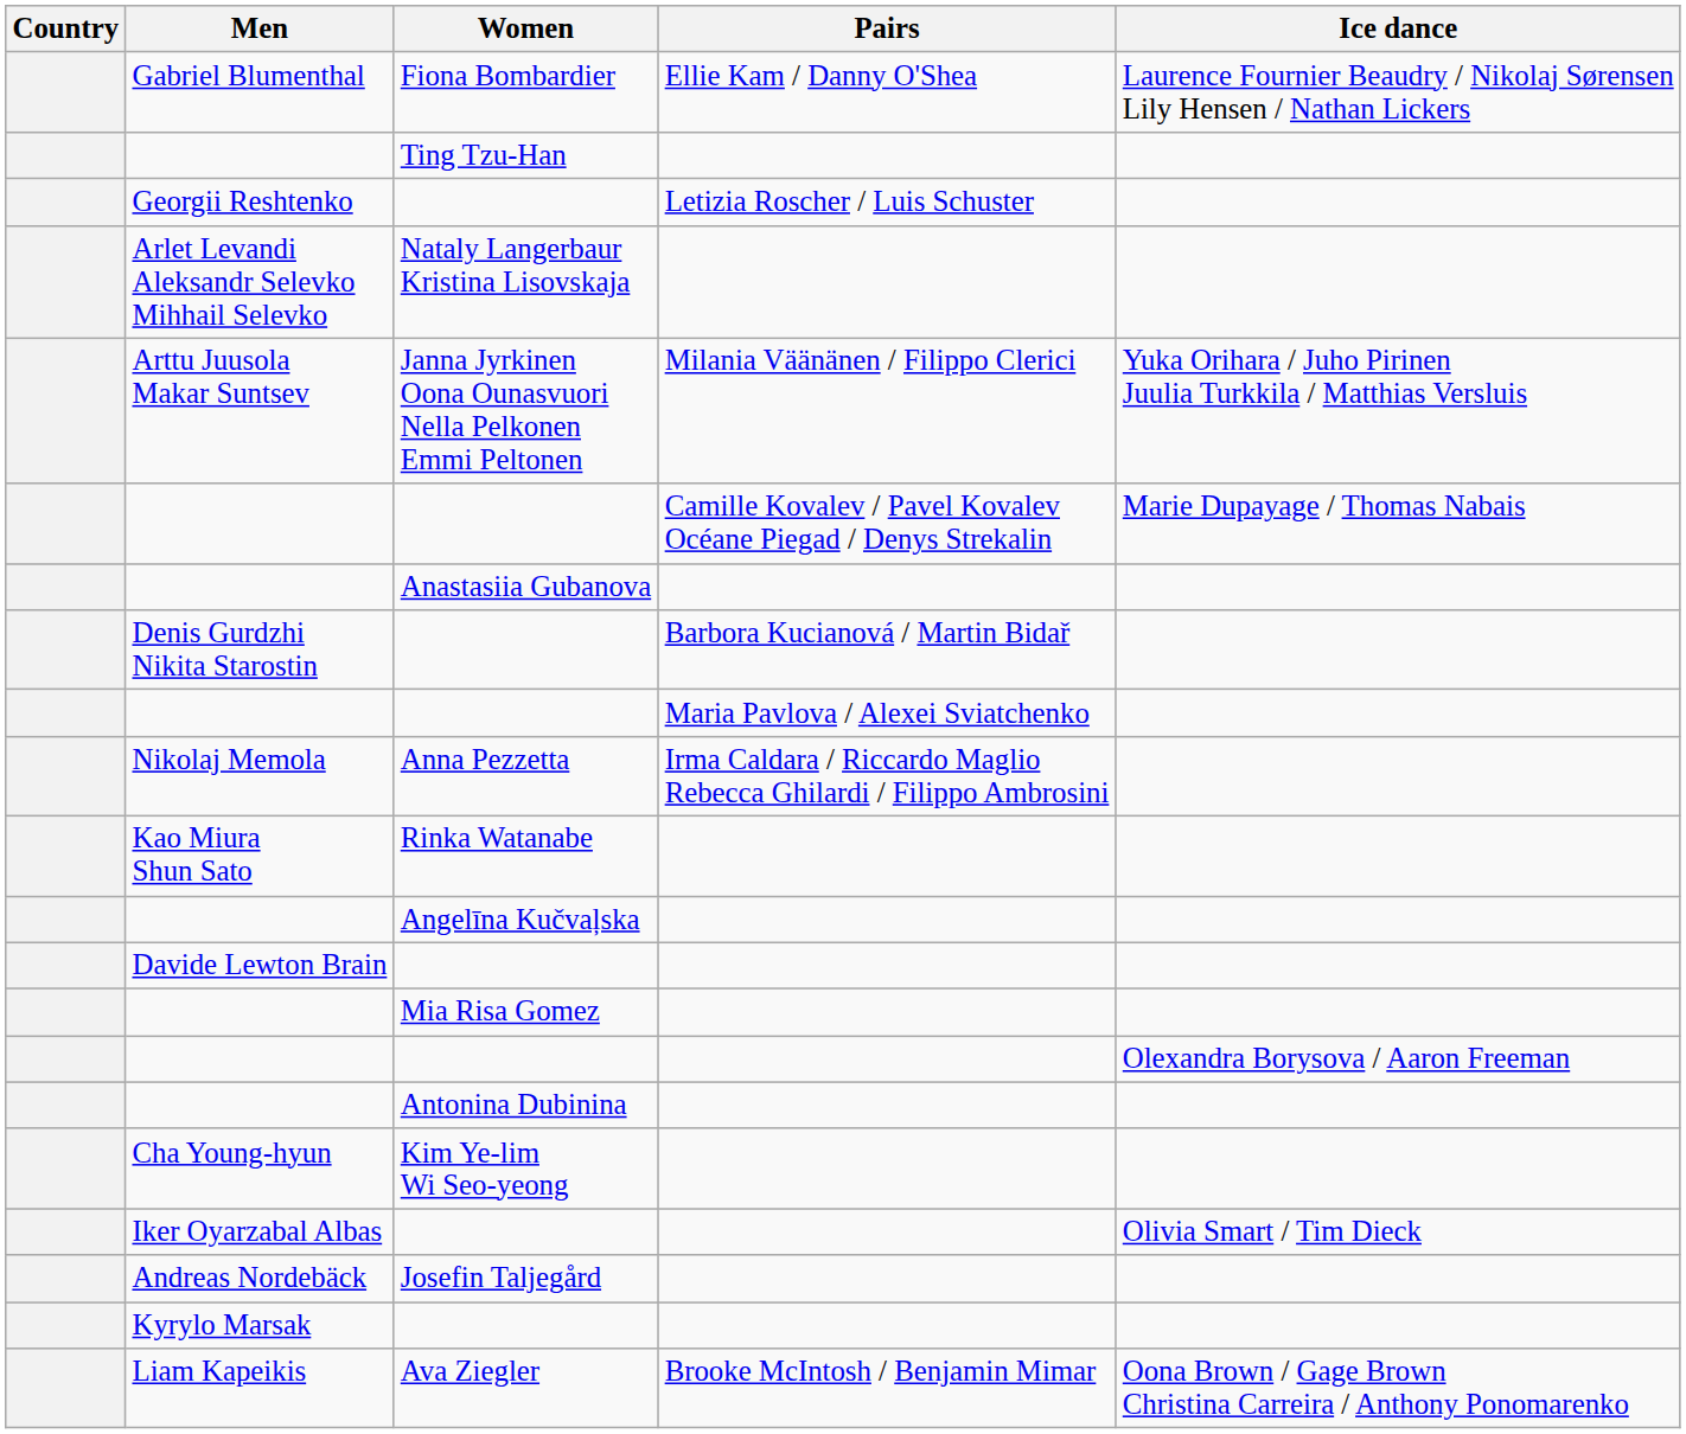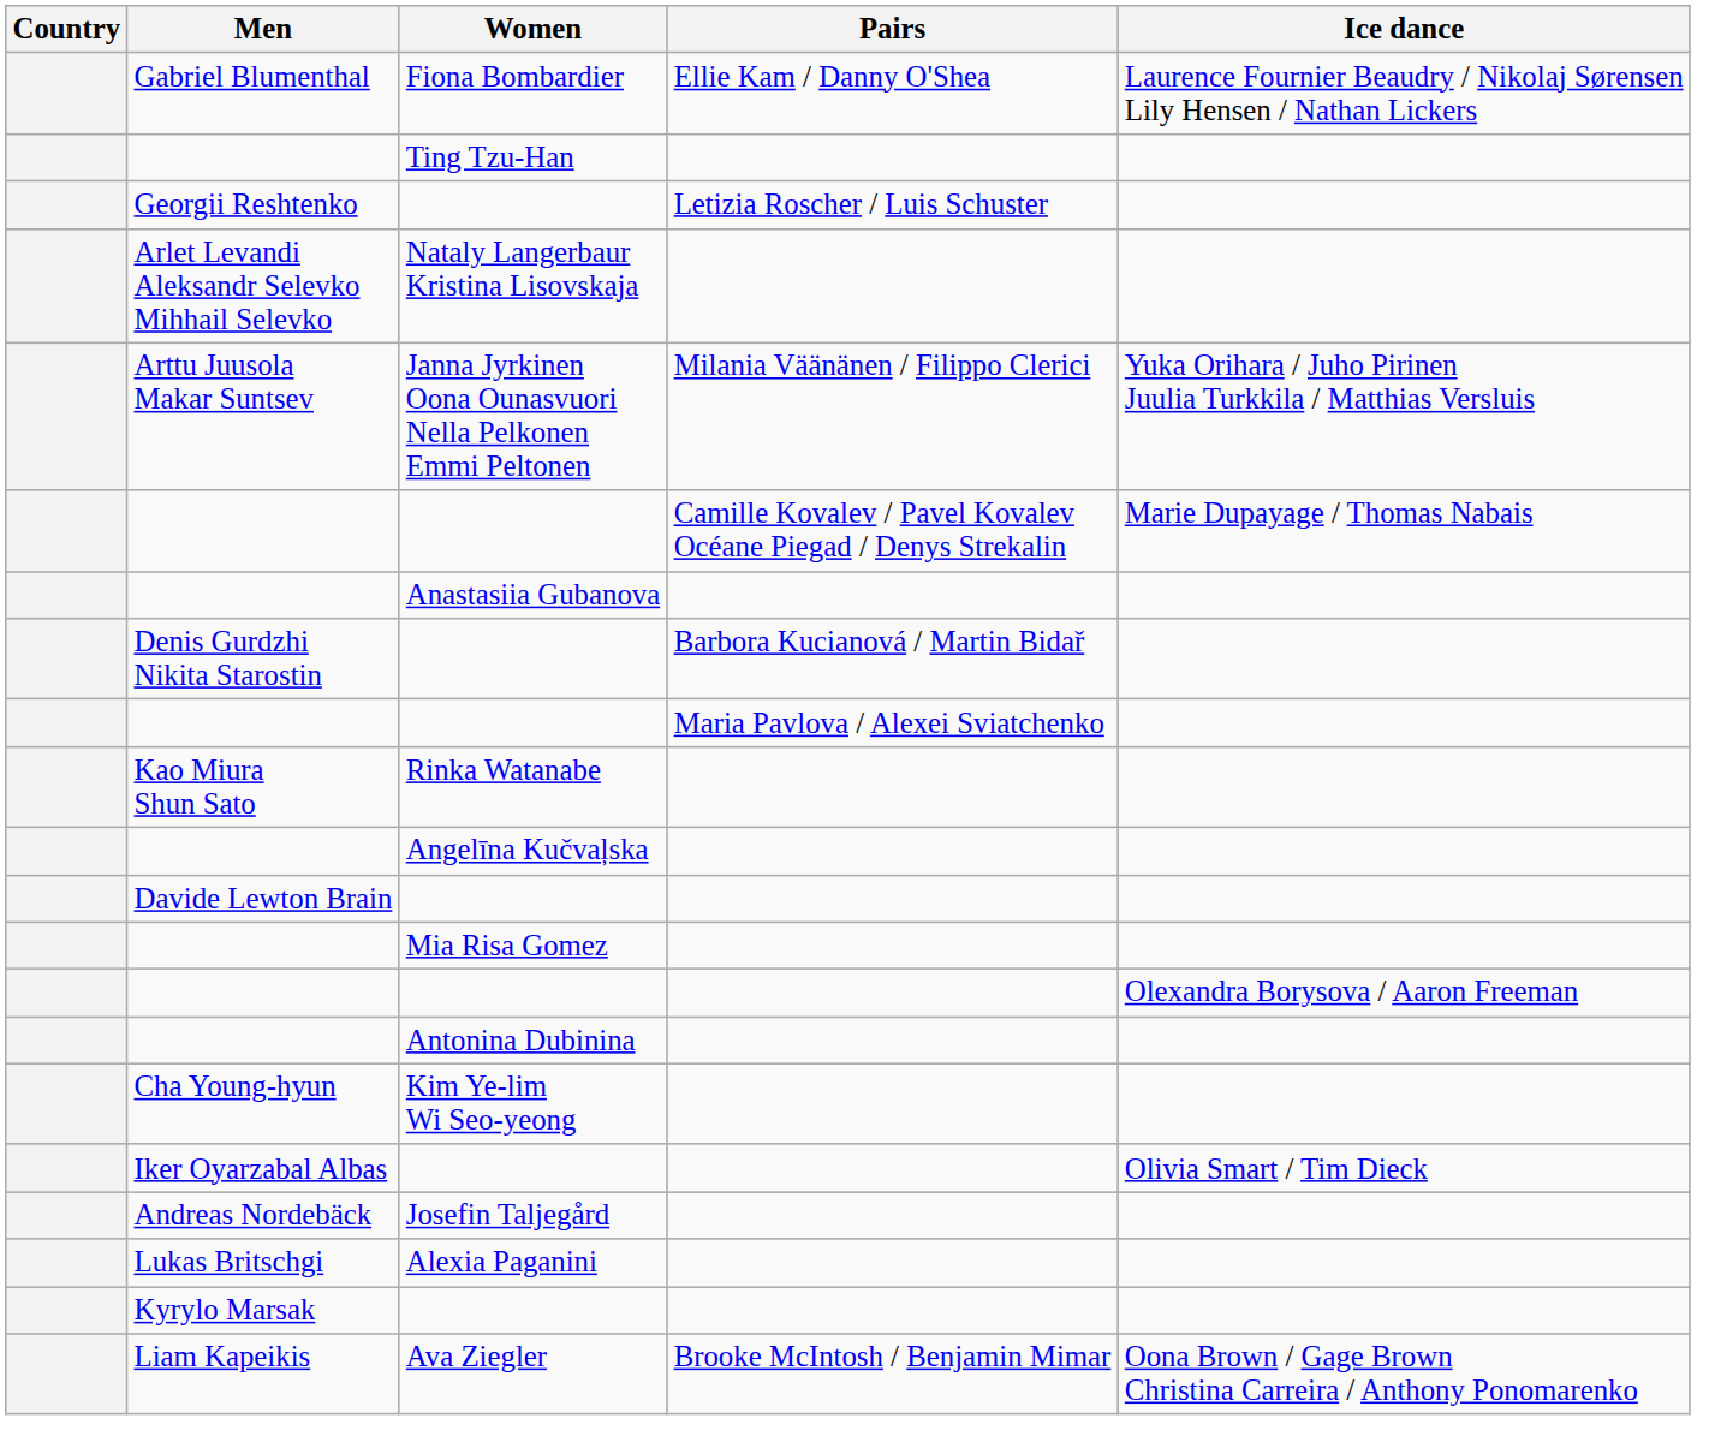 <table class="wikitable unsortable" style="text-align:left">
 <tr>
 <th scope="col">Country</th>
 <th scope="col">Men</th>
 <th scope="col">Women</th>
 <th scope="col">Pairs</th>
 <th scope="col">Ice dance</th>
 </tr>
 <tr>
 <th scope="row" style="text-align:left"></th>
 <td valign="top"><a href='#'>Gabriel Blumenthal</a></td>
 <td valign="top"><a href='#'>Fiona Bombardier</a></td>
 <td valign="top"><a href='#'>Ellie Kam</a> / <a href='#'>Danny O'Shea</a></td>
 <td valign="top"><a href='#'>Laurence Fournier Beaudry</a> / <a href='#'>Nikolaj Sørensen</a><br>Lily Hensen / <a href='#'>Nathan Lickers</a></td>
 </tr>
 <tr>
 <th scope="row" style="text-align:left"></th>
 <td></td>
 <td valign="top"><a href='#'>Ting Tzu-Han</a></td>
 <td></td>
 <td></td>
 </tr>
 <tr>
 <th scope="row" style="text-align:left"></th>
 <td valign="top"><a href='#'>Georgii Reshtenko</a></td>
 <td></td>
 <td valign="top"><a href='#'>Letizia Roscher</a> / <a href='#'>Luis Schuster</a></td>
 <td></td>
 </tr>
 <tr>
 <th scope="row" style="text-align:left"></th>
 <td valign="top"><a href='#'>Arlet Levandi</a> <br><a href='#'>Aleksandr Selevko</a><br><a href='#'>Mihhail Selevko</a></td>
 <td valign="top"><a href='#'>Nataly Langerbaur</a><br><a href='#'>Kristina Lisovskaja</a></td>
 <td></td>
 <td></td>
 </tr>
 <tr>
 <th scope="row" style="text-align:left"></th>
 <td valign="top"><a href='#'>Arttu Juusola</a><br><a href='#'>Makar Suntsev</a></td>
 <td valign="top"><a href='#'>Janna Jyrkinen</a><br><a href='#'>Oona Ounasvuori</a><br><a href='#'>Nella Pelkonen</a><br><a href='#'>Emmi Peltonen</a></td>
 <td valign="top"><a href='#'>Milania Väänänen</a> / <a href='#'>Filippo Clerici</a></td>
 <td valign="top"><a href='#'>Yuka Orihara</a> / <a href='#'>Juho Pirinen</a><br><a href='#'>Juulia Turkkila</a> / <a href='#'>Matthias Versluis</a></td>
 </tr>
 <tr>
 <th scope="row" style="text-align:left"></th>
 <td></td>
 <td></td>
 <td valign="top"><a href='#'>Camille Kovalev</a> / <a href='#'>Pavel Kovalev</a><br><a href='#'>Océane Piegad</a> / <a href='#'>Denys Strekalin</a></td>
 <td valign="top"><a href='#'>Marie Dupayage</a> / <a href='#'>Thomas Nabais</a></td>
 </tr>
 <tr>
 <th scope="row" style="text-align:left"></th>
 <td></td>
 <td valign="top"><a href='#'>Anastasiia Gubanova</a></td>
 <td></td>
 <td></td>
 </tr>
 <tr>
 <th scope="row" style="text-align:left"></th>
 <td valign="top"><a href='#'>Denis Gurdzhi</a><br><a href='#'>Nikita Starostin</a></td>
 <td></td>
 <td valign="top"><a href='#'>Barbora Kucianová</a> / <a href='#'>Martin Bidař</a></td>
 <td></td>
 </tr>
 <tr>
 <th scope="row" style="text-align:left"></th>
 <td></td>
 <td></td>
 <td valign="top"><a href='#'>Maria Pavlova</a> / <a href='#'>Alexei Sviatchenko</a></td>
 <td></td>
 </tr>
 <tr>
 <th scope="row" style="text-align:left"></th>
-<td valign="top"><a href='#'>Nikolaj Memola</a></td>
-<td valign="top"><a href='#'>Anna Pezzetta</a></td>
-<td valign="top"><a href='#'>Irma Caldara</a> / <a href='#'>Riccardo Maglio</a><br><a href='#'>Rebecca Ghilardi</a> / <a href='#'>Filippo Ambrosini</a></td>
-<td></td>
-</tr>
-<tr>
-<th scope="row" style="text-align:left"></th>
 <td valign="top"><a href='#'>Kao Miura</a><br><a href='#'>Shun Sato</a></td>
 <td valign="top"><a href='#'>Rinka Watanabe</a></td>
 <td></td>
 <td></td>
 </tr>
 <tr>
 <th scope="row" style="text-align:left"></th>
 <td></td>
 <td valign="top"><a href='#'>Angelīna Kučvaļska</a></td>
 <td></td>
 <td></td>
 </tr>
 <tr>
 <th scope="row" style="text-align:left"></th>
 <td valign="top"><a href='#'>Davide Lewton Brain</a></td>
 <td></td>
 <td></td>
 <td></td>
 </tr>
 <tr>
 <th scope="row" style="text-align:left"></th>
 <td></td>
 <td valign="top"><a href='#'>Mia Risa Gomez</a></td>
 <td></td>
 <td></td>
 </tr>
 <tr>
 <th scope="row" style="text-align:left"></th>
 <td></td>
 <td></td>
 <td></td>
 <td valign="top"><a href='#'>Olexandra Borysova</a> / <a href='#'>Aaron Freeman</a></td>
 </tr>
 <tr>
 <th scope="row" style="text-align:left"></th>
 <td></td>
 <td valign="top"><a href='#'>Antonina Dubinina</a></td>
 <td></td>
 <td></td>
 </tr>
 <tr>
 <th scope="row" style="text-align:left"></th>
 <td valign="top"><a href='#'>Cha Young-hyun</a></td>
 <td valign="top"><a href='#'>Kim Ye-lim</a><br><a href='#'>Wi Seo-yeong</a></td>
 <td></td>
 <td></td>
 </tr>
 <tr>
 <th scope="row" style="text-align:left"></th>
 <td valign="top"><a href='#'>Iker Oyarzabal Albas</a></td>
 <td></td>
 <td></td>
 <td valign="top"><a href='#'>Olivia Smart</a> / <a href='#'>Tim Dieck</a></td>
 </tr>
 <tr>
 <th scope="row" style="text-align:left"></th>
 <td valign="top"><a href='#'>Andreas Nordebäck</a></td>
 <td valign="top"><a href='#'>Josefin Taljegård</a></td>
 <td></td>
 <td></td>
 </tr>
 <tr>
 <th scope="row" style="text-align:left"></th>
+<td valign="top"><a href='#'>Lukas Britschgi</a></td>
+<td valign="top"><a href='#'>Alexia Paganini</a></td>
+<td></td>
+<td></td>
+</tr>
+<tr>
+<th scope="row" style="text-align:left"></th>
 <td valign="top"><a href='#'>Kyrylo Marsak</a></td>
 <td></td>
 <td></td>
 <td></td>
 </tr>
 <tr>
 <th scope="row" style="text-align:left"></th>
 <td valign="top"><a href='#'>Liam Kapeikis</a></td>
 <td valign="top"><a href='#'>Ava Ziegler</a></td>
 <td valign="top"><a href='#'>Brooke McIntosh</a> / <a href='#'>Benjamin Mimar</a></td>
 <td valign="top"><a href='#'>Oona Brown</a> / <a href='#'>Gage Brown</a><br><a href='#'>Christina Carreira</a> / <a href='#'>Anthony Ponomarenko</a></td>
 </tr>
 </table>
